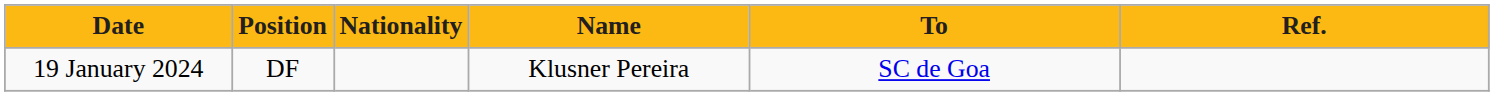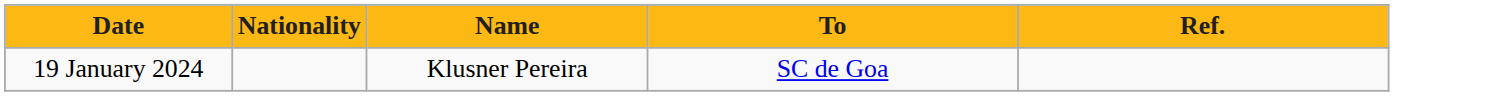 <table class="wikitable"  style="text-align:center; font-size:90%; ">
 <tr>
 <th style="background:#FDB913; color:#231F20; width:120px;">Date</th>
-<th style="background:#FDB913; color:#231F20; width:50px;">Position</th>
 <th style="background:#FDB913; color:#231F20; width:50px;">Nationality</th>
 <th style="background:#FDB913; color:#231F20; width:150px;">Name</th>
 <th style="background:#FDB913; color:#231F20; width:200px;">To</th>
 <th style="background:#FDB913; color:#231F20; width:200px;">Ref.</th>
 </tr>
 <tr>
 <td>19 January 2024</td>
-<td>DF</td>
 <td></td>
 <td>Klusner Pereira</td>
 <td> <a href='#'>SC de Goa</a></td>
 <td></td>
 </tr>
 </table>
